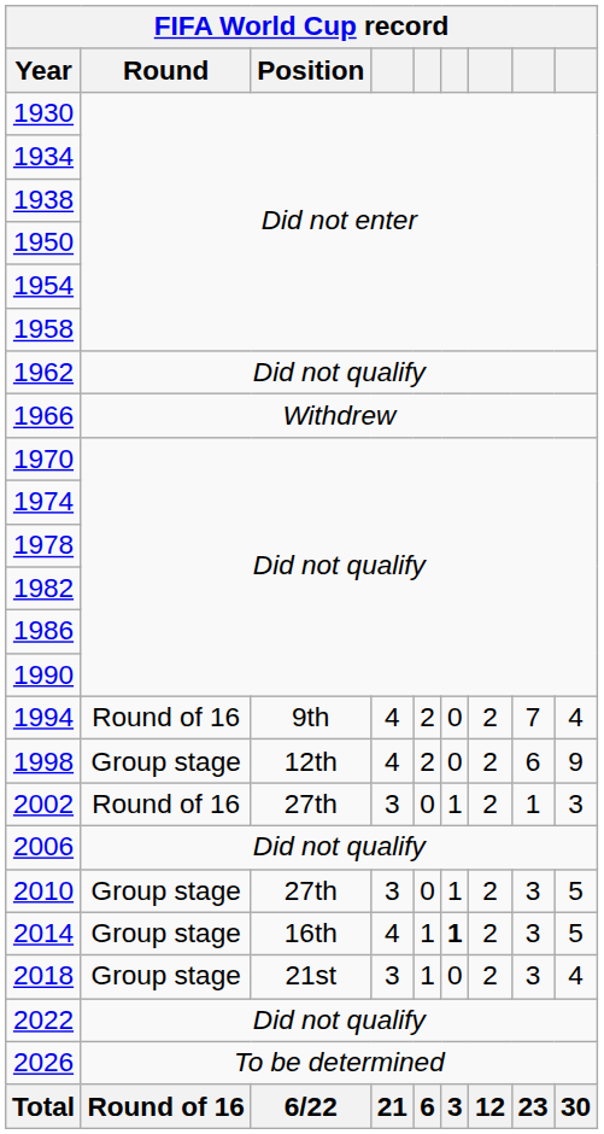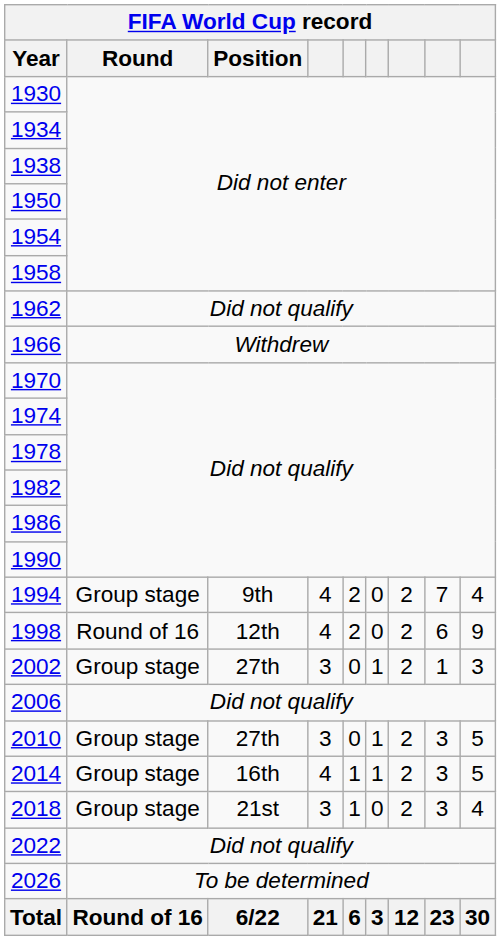 <table class="wikitable" style="text-align: center;">
 <tr>
 <th colspan=9><a href='#'>FIFA World Cup</a> record</th>
 </tr>
 <tr>
 <th>Year</th>
 <th>Round</th>
 <th>Position</th>
 <th></th>
 <th></th>
 <th></th>
 <th></th>
 <th></th>
 <th></th>
 </tr>
 <tr>
 <td> <a href='#'>1930</a></td>
 <td colspan=8 rowspan=6><em>Did not enter</em></td>
 </tr>
 <tr>
 <td> <a href='#'>1934</a></td>
 </tr>
 <tr>
 <td> <a href='#'>1938</a></td>
 </tr>
 <tr>
 <td> <a href='#'>1950</a></td>
 </tr>
 <tr>
 <td> <a href='#'>1954</a></td>
 </tr>
 <tr>
 <td> <a href='#'>1958</a></td>
 </tr>
 <tr>
 <td> <a href='#'>1962</a></td>
 <td colspan=8><em>Did not qualify</em></td>
 </tr>
 <tr>
 <td> <a href='#'>1966</a></td>
 <td colspan=8><em>Withdrew</em></td>
 </tr>
 <tr>
 <td> <a href='#'>1970</a></td>
 <td colspan=8 rowspan=6><em>Did not qualify</em></td>
 </tr>
 <tr>
 <td> <a href='#'>1974</a></td>
 </tr>
 <tr>
 <td> <a href='#'>1978</a></td>
 </tr>
 <tr>
 <td> <a href='#'>1982</a></td>
 </tr>
 <tr>
 <td><a href='#'>1986</a></td>
 </tr>
 <tr>
 <td> <a href='#'>1990</a></td>
 </tr>
 <tr>
 <td> <a href='#'>1994</a></td>
-<td>Round of 16</td>
+<td>Group stage</td>
 <td>9th</td>
 <td>4</td>
 <td>2</td>
 <td>0</td>
 <td>2</td>
 <td>7</td>
 <td>4</td>
 </tr>
 <tr>
 <td> <a href='#'>1998</a></td>
-<td>Group stage</td>
+<td>Round of 16</td>
 <td>12th</td>
 <td>4</td>
 <td>2</td>
 <td>0</td>
 <td>2</td>
 <td>6</td>
 <td>9</td>
 </tr>
 <tr>
 <td>  <a href='#'>2002</a></td>
-<td>Round of 16</td>
+<td>Group stage</td>
 <td>27th</td>
 <td>3</td>
 <td>0</td>
 <td>1</td>
 <td>2</td>
 <td>1</td>
 <td>3</td>
 </tr>
 <tr>
 <td> <a href='#'>2006</a></td>
 <td colspan=8><em>Did not qualify</em></td>
 </tr>
 <tr>
 <td> <a href='#'>2010</a></td>
 <td>Group stage</td>
 <td>27th</td>
 <td>3</td>
 <td>0</td>
 <td>1</td>
 <td>2</td>
 <td>3</td>
 <td>5</td>
 </tr>
 <tr>
 <td> <a href='#'>2014</a></td>
 <td>Group stage</td>
 <td>16th</td>
 <td>4</td>
 <td>1</td>
-<td><strong>1</strong></td>
+<td>1</td>
 <td>2</td>
 <td>3</td>
 <td>5</td>
 </tr>
 <tr>
 <td> <a href='#'>2018</a></td>
 <td>Group stage</td>
 <td>21st</td>
 <td>3</td>
 <td>1</td>
 <td>0</td>
 <td>2</td>
 <td>3</td>
 <td>4</td>
 </tr>
 <tr>
 <td> <a href='#'>2022</a></td>
 <td colspan=8><em>Did not qualify</em></td>
 </tr>
 <tr>
 <td>   <a href='#'>2026</a></td>
 <td colspan=8><em>To be determined</em></td>
 </tr>
 <tr>
 <th>Total</th>
 <th>Round of 16</th>
 <th>6/22</th>
 <th>21</th>
 <th>6</th>
 <th>3</th>
 <th>12</th>
 <th>23</th>
 <th>30</th>
 </tr>
 </table>
